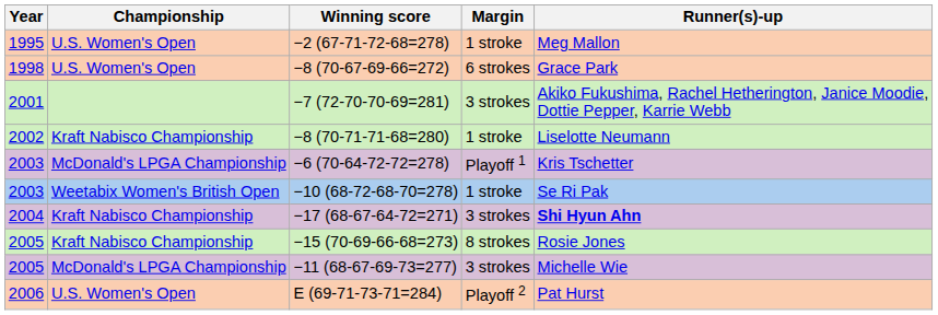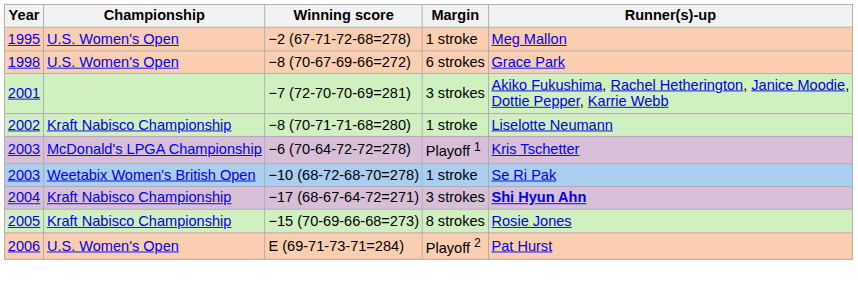 <table class="sortable wikitable">
 <tr>
 <th>Year</th>
 <th>Championship</th>
 <th>Winning score</th>
 <th>Margin</th>
 <th>Runner(s)-up</th>
 </tr>
 <tr style="background:#FBCEB1;">
 <td align=center><a href='#'>1995</a></td>
 <td><a href='#'>U.S. Women's Open</a></td>
 <td>−2 (67-71-72-68=278)</td>
 <td>1 stroke</td>
 <td> <a href='#'>Meg Mallon</a></td>
 </tr>
 <tr style="background:#FBCEB1;">
 <td align=center><a href='#'>1998</a></td>
 <td><a href='#'>U.S. Women's Open</a></td>
 <td>−8 (70-67-69-66=272)</td>
 <td>6 strokes</td>
 <td> <a href='#'>Grace Park</a></td>
 </tr>
 <tr style="background:#D0F0C0;">
 <td align=center><a href='#'>2001</a></td>
 <td></td>
 <td>−7 (72-70-70-69=281)</td>
 <td>3 strokes</td>
 <td> <a href='#'>Akiko Fukushima</a>,  <a href='#'>Rachel Hetherington</a>,  <a href='#'>Janice Moodie</a>,<br> <a href='#'>Dottie Pepper</a>,  <a href='#'>Karrie Webb</a></td>
 </tr>
 <tr style="background:#D0F0C0;">
 <td align=center><a href='#'>2002</a></td>
 <td><a href='#'>Kraft Nabisco Championship</a></td>
 <td>−8 (70-71-71-68=280)</td>
 <td>1 stroke</td>
 <td> <a href='#'>Liselotte Neumann</a></td>
 </tr>
 <tr style="background:#D8BFD8;">
 <td align=center><a href='#'>2003</a></td>
 <td><a href='#'>McDonald's LPGA Championship</a></td>
 <td>−6 (70-64-72-72=278)</td>
 <td>Playoff <sup>1</sup></td>
 <td> <a href='#'>Kris Tschetter</a></td>
 </tr>
 <tr style="background:#ABCDEF;">
 <td align=center><a href='#'>2003</a></td>
 <td><a href='#'>Weetabix Women's British Open</a></td>
 <td>−10 (68-72-68-70=278)</td>
 <td>1 stroke</td>
 <td> <a href='#'>Se Ri Pak</a></td>
 </tr>
 <tr style="background:#D8BFD8;">
 <td align=center><a href='#'>2004</a></td>
 <td><a href='#'>Kraft Nabisco Championship</a></td>
 <td>−17 (68-67-64-72=271)</td>
 <td>3 strokes</td>
 <td><strong> <a href='#'>Shi Hyun Ahn</a></strong></td>
 </tr>
 <tr style="background:#D0F0C0;">
 <td align=center><a href='#'>2005</a></td>
 <td><a href='#'>Kraft Nabisco Championship</a></td>
 <td>−15 (70-69-66-68=273)</td>
 <td>8 strokes</td>
 <td> <a href='#'>Rosie Jones</a></td>
 </tr>
-<tr style="background:#D8BFD8;">
-<td align=center><a href='#'>2005</a></td>
-<td><a href='#'>McDonald's LPGA Championship</a></td>
-<td>−11 (68-67-69-73=277)</td>
-<td>3 strokes</td>
-<td> <a href='#'>Michelle Wie</a></td>
-</tr>
 <tr style="background:#FBCEB1;">
 <td align=center><a href='#'>2006</a></td>
 <td><a href='#'>U.S. Women's Open</a></td>
 <td>E (69-71-73-71=284)</td>
 <td>Playoff <sup>2</sup></td>
 <td> <a href='#'>Pat Hurst</a></td>
 </tr>
 </table>
